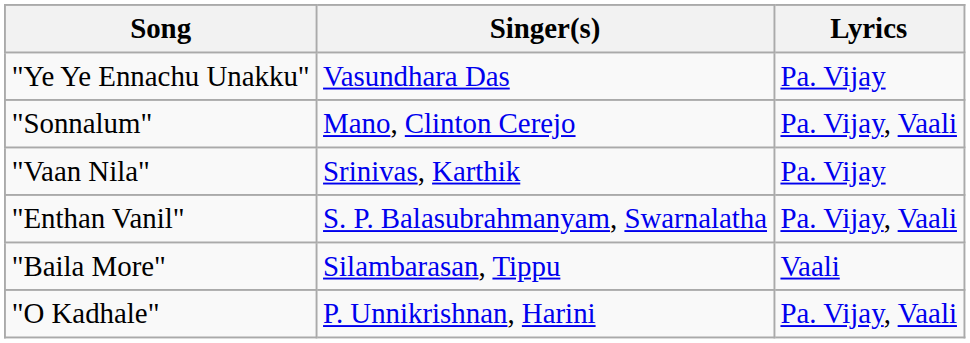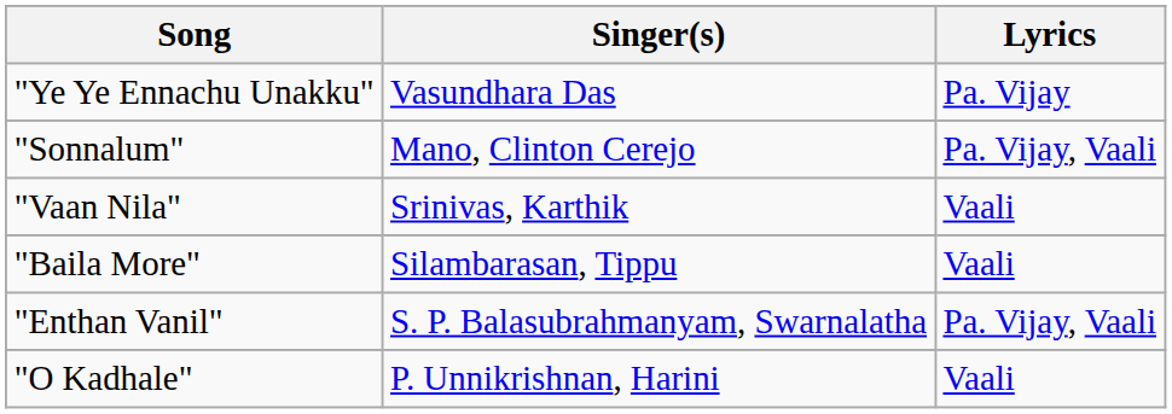 <table class="wikitable tracklist" style="font-size:95%;">
 <tr>
 <th>Song</th>
 <th>Singer(s)</th>
 <th>Lyrics</th>
 </tr>
 <tr>
 <td>"Ye Ye Ennachu Unakku"</td>
 <td><a href='#'>Vasundhara Das</a></td>
 <td><a href='#'>Pa. Vijay</a></td>
 </tr>
 <tr>
 <td>"Sonnalum"</td>
 <td><a href='#'>Mano</a>, <a href='#'>Clinton Cerejo</a></td>
 <td><a href='#'>Pa. Vijay</a>, <a href='#'>Vaali</a></td>
 </tr>
 <tr>
 <td>"Vaan Nila"</td>
 <td><a href='#'>Srinivas</a>, <a href='#'>Karthik</a></td>
-<td><a href='#'>Pa. Vijay</a></td>
+<td><a href='#'>Vaali</a></td>
+</tr>
+<tr>
+<td>"Baila More"</td>
+<td><a href='#'>Silambarasan</a>, <a href='#'>Tippu</a></td>
+<td><a href='#'>Vaali</a></td>
 </tr>
 <tr>
 <td>"Enthan Vanil"</td>
 <td><a href='#'>S. P. Balasubrahmanyam</a>, <a href='#'>Swarnalatha</a></td>
 <td><a href='#'>Pa. Vijay</a>, <a href='#'>Vaali</a></td>
 </tr>
 <tr>
-<td>"Baila More"</td>
-<td><a href='#'>Silambarasan</a>, <a href='#'>Tippu</a></td>
+<td>"O Kadhale"</td>
+<td><a href='#'>P. Unnikrishnan</a>, <a href='#'>Harini</a></td>
 <td><a href='#'>Vaali</a></td>
 </tr>
-<tr>
-<td>"O Kadhale"</td>
-<td><a href='#'>P. Unnikrishnan</a>, <a href='#'>Harini</a></td>
-<td><a href='#'>Pa. Vijay</a>, <a href='#'>Vaali</a></td>
-</tr>
 </table>
